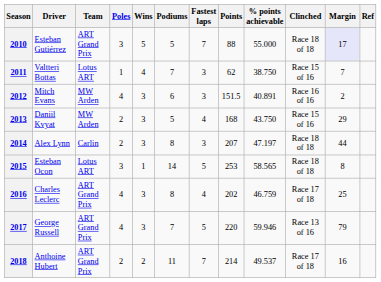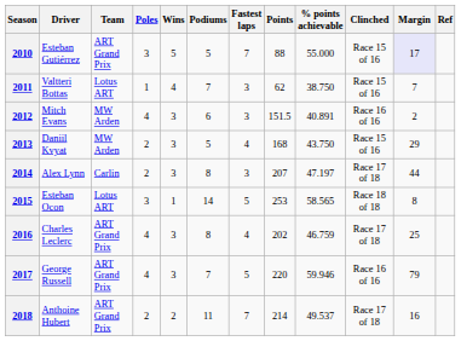 <table class="wikitable sortable" style="font-size:85%; text-align:center;">
 <tr>
 <th scope=col>Season</th>
 <th scope=col>Driver</th>
 <th scope=col>Team</th>
 <th scope=col><a href='#'>Poles</a></th>
 <th scope=col>Wins</th>
 <th scope=col>Podiums</th>
 <th scope=col width="40">Fastest laps</th>
 <th scope=col>Points</th>
 <th scope=col width="20">% points achievable</th>
 <th scope=col>Clinched</th>
 <th scope=col width="50">Margin</th>
 <th scope=col class=unsortable>Ref</th>
 </tr>
 <tr>
 <th><a href='#'>2010</a></th>
 <td align=left> <a href='#'>Esteban Gutiérrez</a></td>
 <td data-sort-value="ART" align=left> <a href='#'>ART Grand Prix</a></td>
 <td>3</td>
 <td>5</td>
 <td>5</td>
 <td>7</td>
 <td>88</td>
 <td>55.000</td>
-<td>Race 18 of 18</td>
+<td>Race 15 of 16</td>
 <td style="background: lavender;">17</td>
 <td></td>
 </tr>
 <tr>
 <th><a href='#'>2011</a></th>
 <td align=left> <a href='#'>Valtteri Bottas</a></td>
 <td data-sort-value="ART" align=left> <a href='#'>Lotus</a> <a href='#'>ART</a></td>
 <td>1</td>
 <td>4</td>
 <td>7</td>
 <td>3</td>
 <td>62</td>
 <td>38.750</td>
 <td>Race 15 of 16</td>
 <td>7</td>
 <td></td>
 </tr>
 <tr>
 <th><a href='#'>2012</a></th>
 <td align=left> <a href='#'>Mitch Evans</a></td>
 <td align=left> <a href='#'>MW Arden</a></td>
 <td>4</td>
 <td>3</td>
 <td>6</td>
 <td>3</td>
 <td>151.5</td>
 <td>40.891</td>
 <td>Race 16 of 16</td>
 <td>2</td>
 <td></td>
 </tr>
 <tr>
 <th><a href='#'>2013</a></th>
 <td align=left> <a href='#'>Daniil Kvyat</a></td>
 <td align=left> <a href='#'>MW Arden</a></td>
 <td>2</td>
 <td>3</td>
 <td>5</td>
 <td>4</td>
 <td>168</td>
 <td>43.750</td>
 <td>Race 15 of 16</td>
 <td>29</td>
 <td></td>
 </tr>
 <tr>
 <th><a href='#'>2014</a></th>
 <td align=left> <a href='#'>Alex Lynn</a></td>
 <td align=left> <a href='#'>Carlin</a></td>
 <td>2</td>
 <td>3</td>
 <td>8</td>
 <td>3</td>
 <td>207</td>
 <td>47.197</td>
-<td>Race 18 of 18</td>
+<td>Race 17 of 18</td>
 <td>44</td>
 <td></td>
 </tr>
 <tr>
 <th><a href='#'>2015</a></th>
 <td align=left> <a href='#'>Esteban Ocon</a></td>
 <td data-sort-value="ART" align=left> <a href='#'>Lotus</a> <a href='#'>ART</a></td>
 <td>3</td>
 <td>1</td>
 <td>14</td>
 <td>5</td>
 <td>253</td>
 <td>58.565</td>
 <td>Race 18 of 18</td>
 <td>8</td>
 <td></td>
 </tr>
 <tr>
 <th><a href='#'>2016</a></th>
 <td align=left> <a href='#'>Charles Leclerc</a></td>
 <td data-sort-value="ART" align=left> <a href='#'>ART Grand Prix</a></td>
 <td>4</td>
 <td>3</td>
 <td>8</td>
 <td>4</td>
 <td>202</td>
 <td>46.759</td>
 <td>Race 17 of 18</td>
 <td>25</td>
 <td></td>
 </tr>
 <tr>
 <th><a href='#'>2017</a></th>
 <td align=left> <a href='#'>George Russell</a></td>
 <td data-sort-value="ART" align=left> <a href='#'>ART Grand Prix</a></td>
 <td>4</td>
 <td>3</td>
 <td>7</td>
 <td>5</td>
 <td>220</td>
 <td>59.946</td>
-<td>Race 13 of 16</td>
+<td>Race 16 of 16</td>
 <td>79</td>
 <td></td>
 </tr>
 <tr>
 <th><a href='#'>2018</a></th>
 <td align=left> <a href='#'>Anthoine Hubert</a></td>
 <td data-sort-value="ART" align=left> <a href='#'>ART Grand Prix</a></td>
 <td>2</td>
 <td>2</td>
 <td>11</td>
 <td>7</td>
 <td>214</td>
 <td>49.537</td>
 <td>Race 17 of 18</td>
 <td>16</td>
 <td></td>
 </tr>
 </table>
